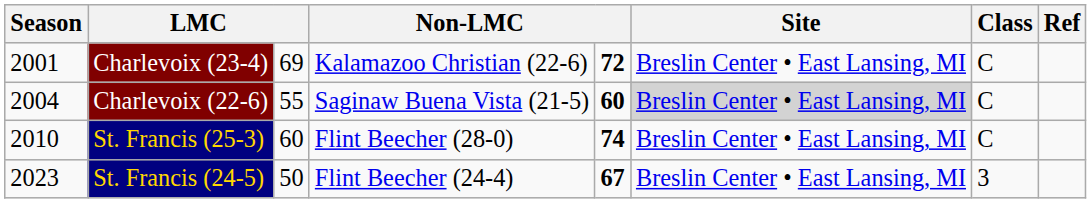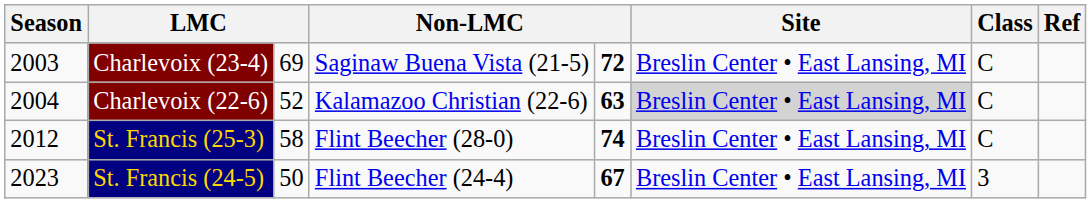 <table class="wikitable collapsible sortable">
 <tr>
 <th>Season</th>
 <th colspan="2">LMC</th>
 <th colspan="2">Non-LMC</th>
 <th>Site</th>
 <th>Class</th>
 <th>Ref</th>
 </tr>
 <tr>
-<td>2001</td>
+<td>2003</td>
 <td !align=center style="background:maroon;color:white">Charlevoix (23-4)</td>
 <td>69</td>
-<td><a href='#'>Kalamazoo Christian</a> (22-6)</td>
+<td><a href='#'>Saginaw Buena Vista</a> (21-5)</td>
 <td><strong>72</strong></td>
 <td><a href='#'>Breslin Center</a> • <a href='#'>East Lansing, MI</a></td>
 <td>C</td>
 <td></td>
 </tr>
 <tr>
 <td>2004</td>
 <td !align=center style="background:maroon;color:white">Charlevoix (22-6)</td>
-<td>55</td>
-<td><a href='#'>Saginaw Buena Vista</a> (21-5)</td>
-<td><strong>60</strong></td>
+<td>52</td>
+<td><a href='#'>Kalamazoo Christian</a> (22-6)</td>
+<td><strong>63</strong></td>
 <td style="background: lightgrey;"><a href='#'>Breslin Center</a> • <a href='#'>East Lansing, MI</a></td>
 <td>C</td>
 <td></td>
 </tr>
 <tr>
-<td>2010</td>
+<td>2012</td>
 <td !align=center style="background:navy;color:gold">St. Francis (25-3)</td>
-<td>60</td>
+<td>58</td>
 <td><a href='#'>Flint Beecher</a> (28-0)</td>
 <td><strong>74</strong></td>
 <td><a href='#'>Breslin Center</a> • <a href='#'>East Lansing, MI</a></td>
 <td>C</td>
 <td></td>
 </tr>
 <tr>
 <td>2023</td>
 <td !align=center style="background:navy;color:gold">St. Francis (24-5)</td>
 <td>50</td>
 <td><a href='#'>Flint Beecher</a> (24-4)</td>
 <td><strong>67</strong></td>
 <td><a href='#'>Breslin Center</a> • <a href='#'>East Lansing, MI</a></td>
 <td>3</td>
 <td></td>
 </tr>
 </table>
